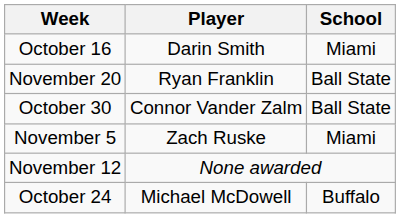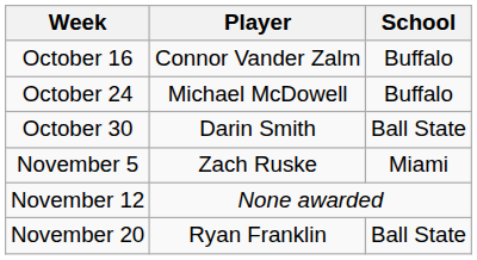 <table class="wikitable" style="text-align:center;">
 <tr>
 <th>Week</th>
 <th>Player</th>
 <th>School</th>
 </tr>
 <tr>
 <td>October 16</td>
-<td>Darin Smith</td>
-<td>Miami</td>
+<td>Connor Vander Zalm</td>
+<td>Buffalo</td>
 </tr>
 <tr>
-<td>November 20</td>
-<td>Ryan Franklin</td>
-<td>Ball State</td>
+<td>October 24</td>
+<td>Michael McDowell</td>
+<td>Buffalo</td>
 </tr>
 <tr>
 <td>October 30</td>
-<td>Connor Vander Zalm</td>
+<td>Darin Smith</td>
 <td>Ball State</td>
 </tr>
 <tr>
 <td>November 5</td>
 <td>Zach Ruske</td>
 <td>Miami</td>
 </tr>
 <tr>
 <td>November 12</td>
 <td colspan=2><em>None awarded</em></td>
 </tr>
 <tr>
-<td>October 24</td>
-<td>Michael McDowell</td>
-<td>Buffalo</td>
+<td>November 20</td>
+<td>Ryan Franklin</td>
+<td>Ball State</td>
 </tr>
 </table>
